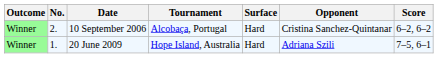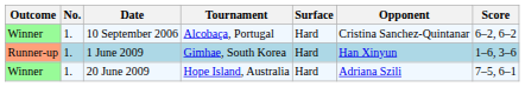 <table class="sortable wikitable" style=font-size:97%>
 <tr>
 <th>Outcome</th>
 <th>No.</th>
 <th>Date</th>
 <th>Tournament</th>
 <th>Surface</th>
 <th>Opponent</th>
 <th>Score</th>
 </tr>
 <tr style="background:#f0f8ff;">
 <td style="background:#98fb98;">Winner</td>
-<td>2.</td>
+<td>1.</td>
 <td>10 September 2006</td>
 <td><a href='#'>Alcobaça</a>, Portugal</td>
 <td>Hard</td>
 <td> Cristina Sanchez-Quintanar</td>
 <td>6–2, 6–2</td>
+</tr>
+<tr style="background:lightblue;">
+<td style="background:#ffa07a;">Runner-up</td>
+<td>1.</td>
+<td>1 June 2009</td>
+<td><a href='#'>Gimhae</a>, South Korea</td>
+<td>Hard</td>
+<td> <a href='#'>Han Xinyun</a></td>
+<td>1–6, 3–6</td>
 </tr>
 <tr style="background:#f0f8ff;">
 <td style="background:#98fb98;">Winner</td>
 <td>1.</td>
 <td>20 June 2009</td>
 <td><a href='#'>Hope Island</a>, Australia</td>
 <td>Hard</td>
 <td> <a href='#'>Adriana Szili</a></td>
 <td>7–5, 6–1</td>
 </tr>
 </table>
